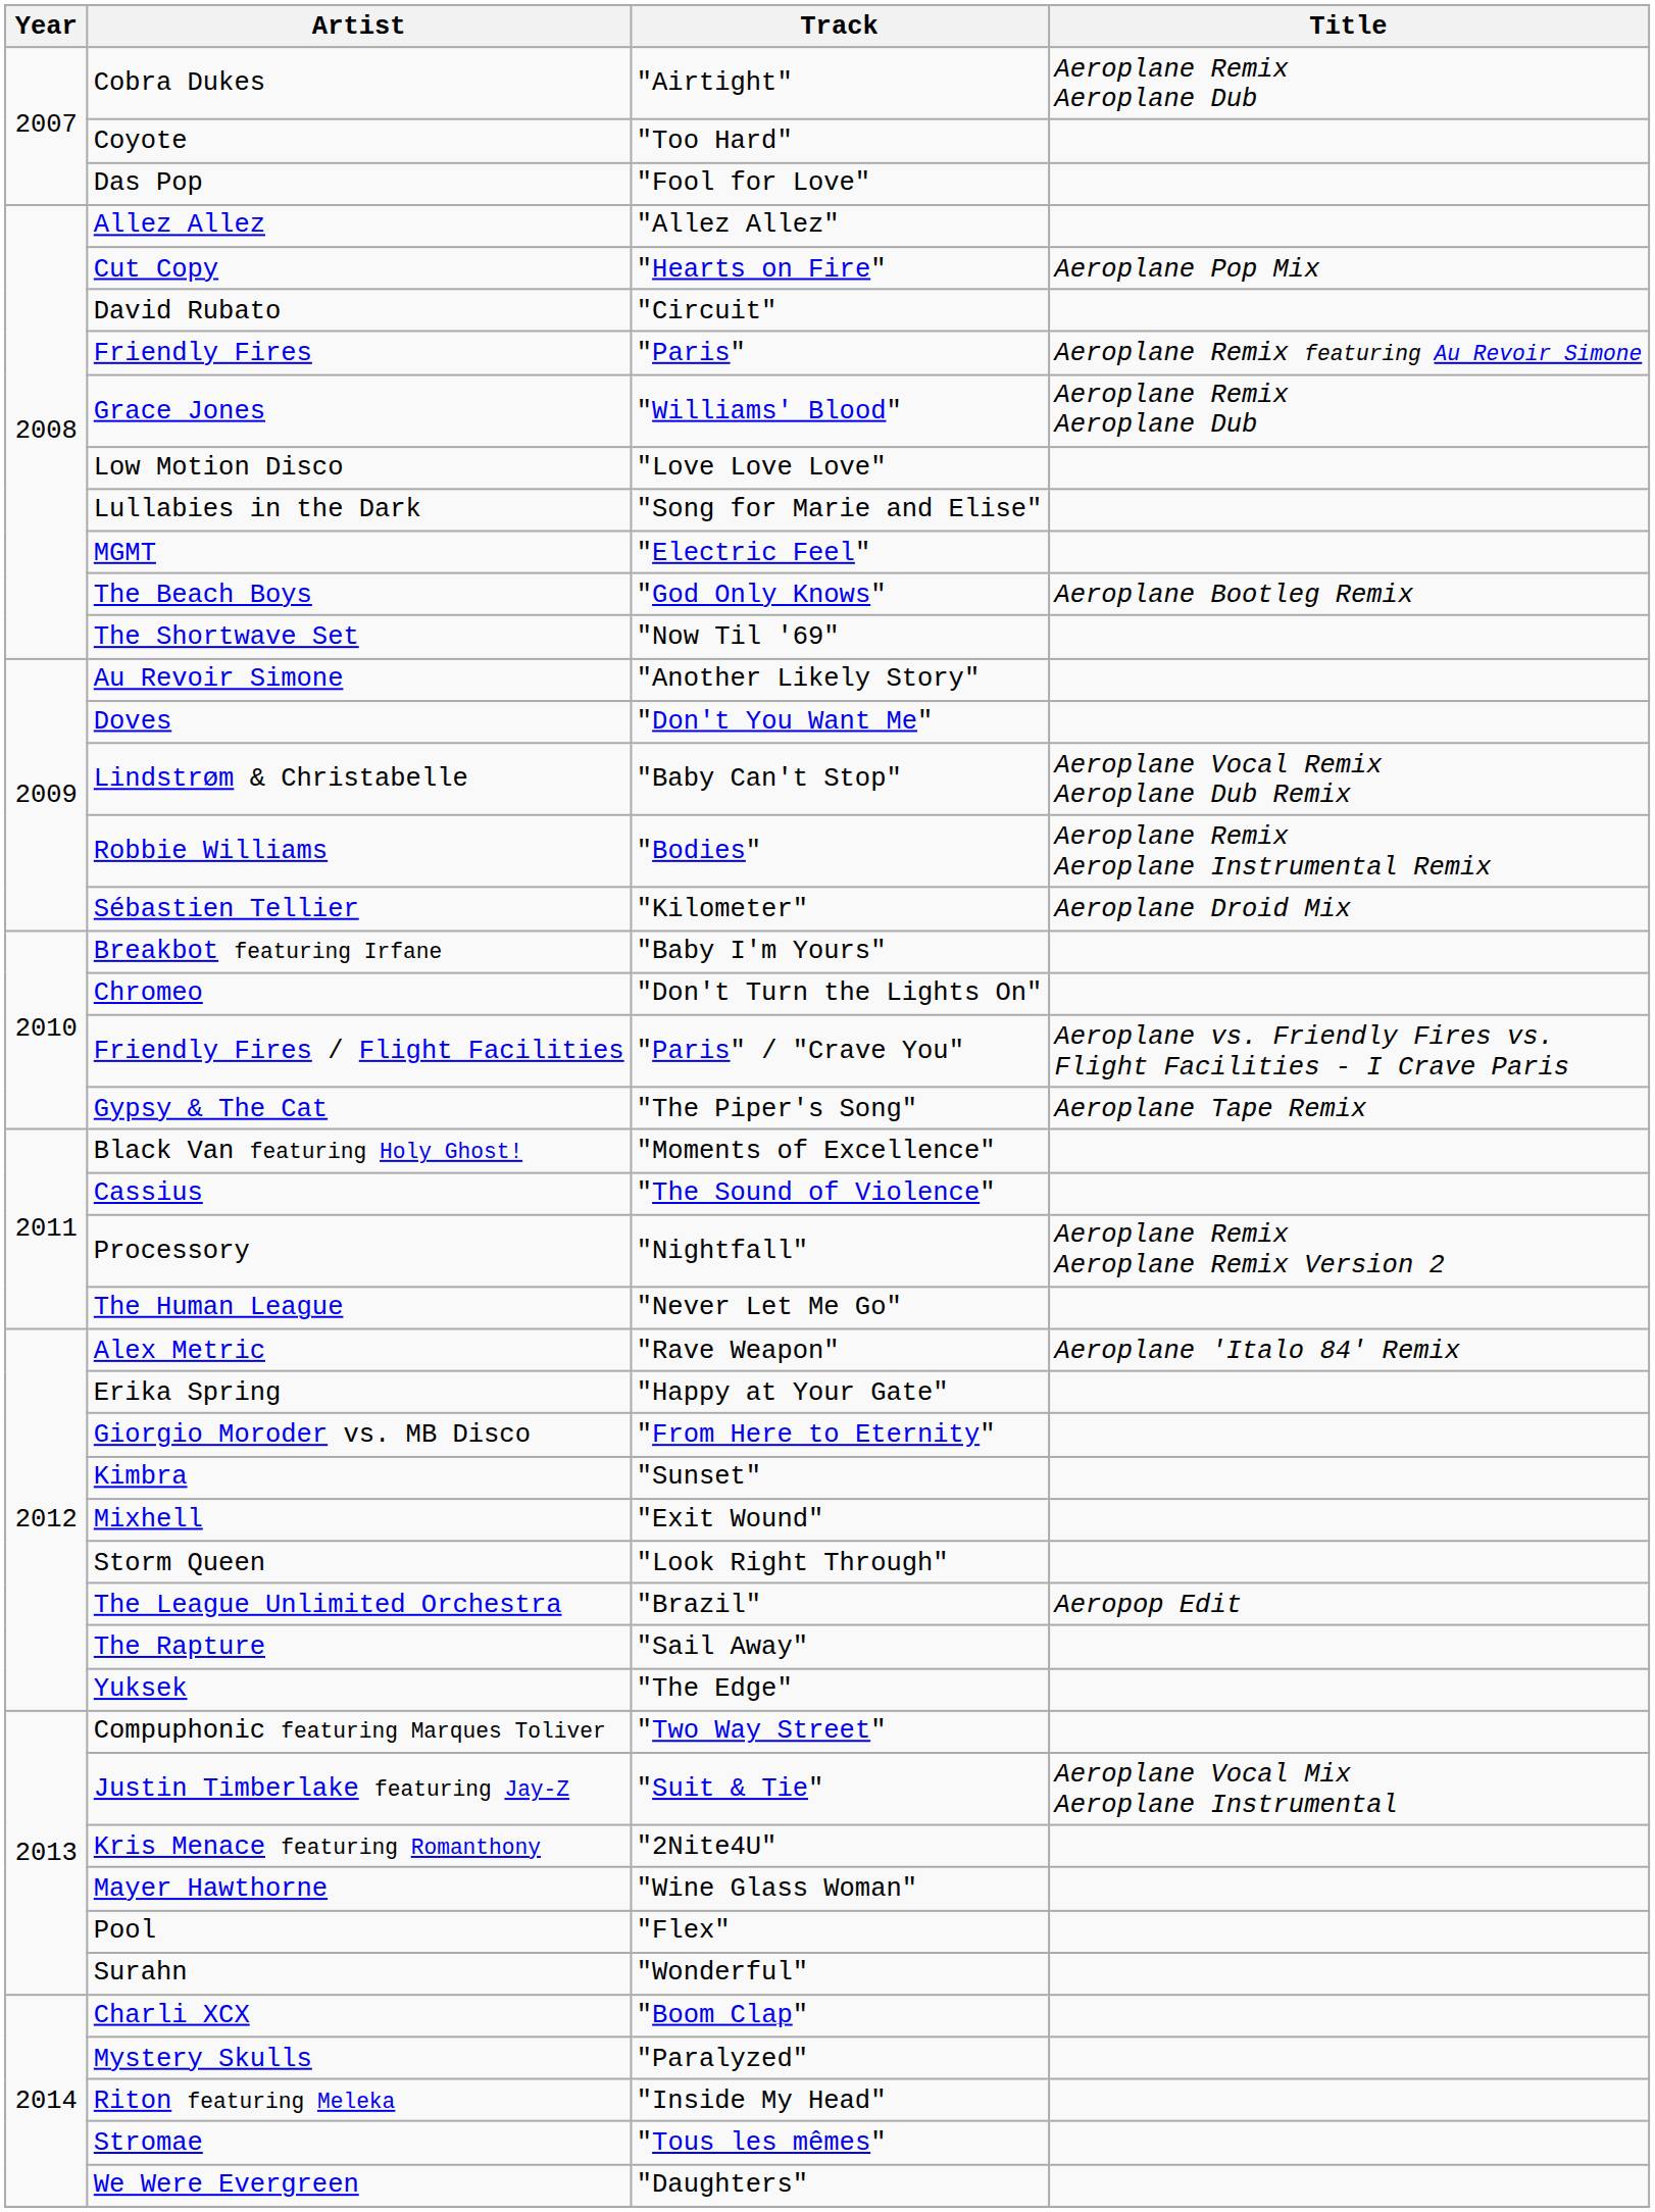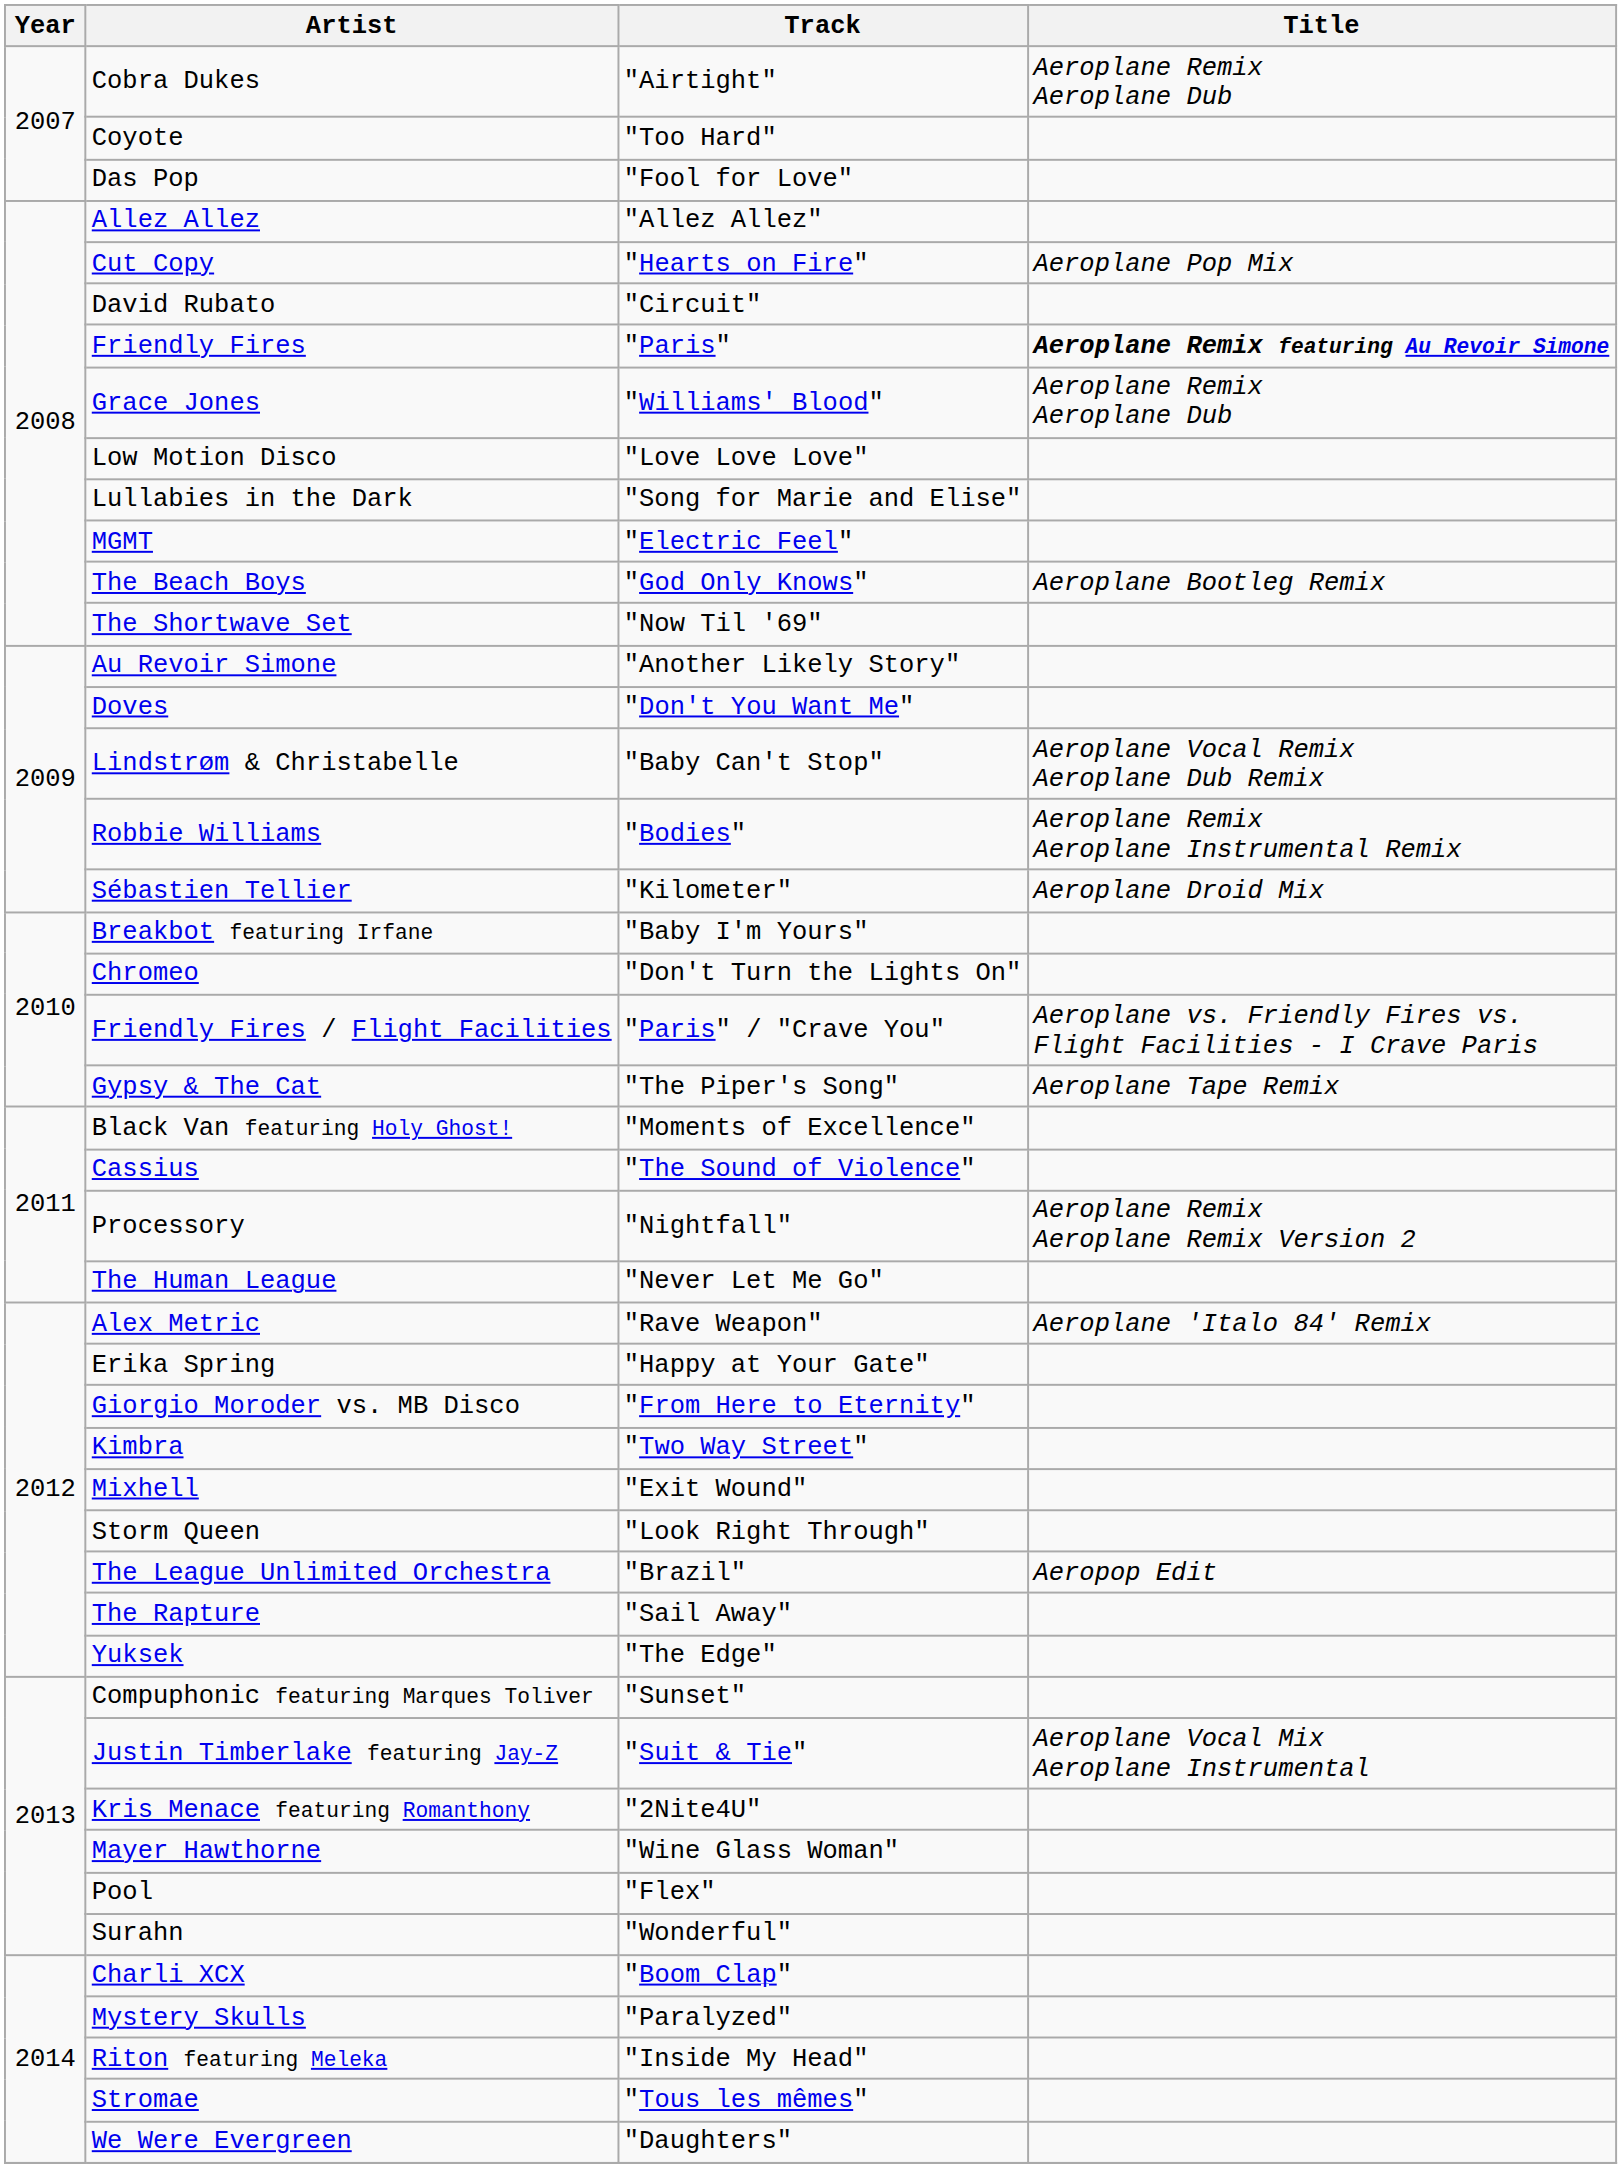 <table class="wikitable">
 <tr>
 <th style="text-align:center; width:35px;">Year</th>
 <th>Artist</th>
 <th>Track</th>
 <th>Title</th>
 </tr>
 <tr>
 <td style="text-align:center;" rowspan="3">2007</td>
 <td>Cobra Dukes</td>
 <td>"Airtight"</td>
 <td><em>Aeroplane Remix</em><br><em>Aeroplane Dub</em></td>
 </tr>
 <tr>
 <td>Coyote</td>
 <td>"Too Hard"</td>
 <td></td>
 </tr>
 <tr>
 <td>Das Pop</td>
 <td>"Fool for Love"</td>
 <td></td>
 </tr>
 <tr>
 <td style="text-align:center;" rowspan="10">2008</td>
 <td><a href='#'>Allez Allez</a></td>
 <td>"Allez Allez"</td>
 <td></td>
 </tr>
 <tr>
 <td><a href='#'>Cut Copy</a></td>
 <td>"<a href='#'>Hearts on Fire</a>"</td>
 <td><em>Aeroplane Pop Mix</em></td>
 </tr>
 <tr>
 <td>David Rubato</td>
 <td>"Circuit"</td>
 <td></td>
 </tr>
 <tr>
 <td><a href='#'>Friendly Fires</a></td>
 <td>"<a href='#'>Paris</a>"</td>
-<td><em>Aeroplane Remix <small>featuring <a href='#'>Au Revoir Simone</a></small></em></td>
+<td><strong><em>Aeroplane Remix <small>featuring <a href='#'>Au Revoir Simone</a></small></em></strong></td>
 </tr>
 <tr>
 <td><a href='#'>Grace Jones</a></td>
 <td>"<a href='#'>Williams' Blood</a>"</td>
 <td><em>Aeroplane Remix</em><br><em>Aeroplane Dub</em></td>
 </tr>
 <tr>
 <td>Low Motion Disco</td>
 <td>"Love Love Love"</td>
 <td></td>
 </tr>
 <tr>
 <td>Lullabies in the Dark</td>
 <td>"Song for Marie and Elise"</td>
 <td></td>
 </tr>
 <tr>
 <td><a href='#'>MGMT</a></td>
 <td>"<a href='#'>Electric Feel</a>"</td>
 <td></td>
 </tr>
 <tr>
 <td><a href='#'>The Beach Boys</a></td>
 <td>"<a href='#'>God Only Knows</a>"</td>
 <td><em>Aeroplane Bootleg Remix</em></td>
 </tr>
 <tr>
 <td><a href='#'>The Shortwave Set</a></td>
 <td>"Now Til '69"</td>
 <td></td>
 </tr>
 <tr>
 <td style="text-align:center;" rowspan="5">2009</td>
 <td><a href='#'>Au Revoir Simone</a></td>
 <td>"Another Likely Story"</td>
 <td></td>
 </tr>
 <tr>
 <td><a href='#'>Doves</a></td>
 <td>"<a href='#'>Don't You Want Me</a>"</td>
 <td></td>
 </tr>
 <tr>
 <td><a href='#'>Lindstrøm</a> & Christabelle</td>
 <td>"Baby Can't Stop"</td>
 <td><em>Aeroplane Vocal Remix</em><br><em>Aeroplane Dub Remix</em></td>
 </tr>
 <tr>
 <td><a href='#'>Robbie Williams</a></td>
 <td>"<a href='#'>Bodies</a>"</td>
 <td><em>Aeroplane Remix</em><br><em>Aeroplane Instrumental Remix</em></td>
 </tr>
 <tr>
 <td><a href='#'>Sébastien Tellier</a></td>
 <td>"Kilometer"</td>
 <td><em>Aeroplane Droid Mix</em></td>
 </tr>
 <tr>
 <td style="text-align:center;" rowspan="4">2010</td>
 <td><a href='#'>Breakbot</a> <small>featuring Irfane</small></td>
 <td>"Baby I'm Yours"</td>
 <td></td>
 </tr>
 <tr>
 <td><a href='#'>Chromeo</a></td>
 <td>"Don't Turn the Lights On"</td>
 <td></td>
 </tr>
 <tr>
 <td><a href='#'>Friendly Fires</a> / <a href='#'>Flight Facilities</a></td>
 <td>"<a href='#'>Paris</a>" / "Crave You"</td>
 <td><em>Aeroplane vs. Friendly Fires vs.<br>Flight Facilities - I Crave Paris</em></td>
 </tr>
 <tr>
 <td><a href='#'>Gypsy & The Cat</a></td>
 <td>"The Piper's Song"</td>
 <td><em>Aeroplane Tape Remix</em></td>
 </tr>
 <tr>
 <td style="text-align:center;" rowspan="4">2011</td>
 <td>Black Van <small>featuring <a href='#'>Holy Ghost!</a></small></td>
 <td>"Moments of Excellence"</td>
 <td></td>
 </tr>
 <tr>
 <td><a href='#'>Cassius</a></td>
 <td>"<a href='#'>The Sound of Violence</a>"</td>
 <td></td>
 </tr>
 <tr>
 <td>Processory</td>
 <td>"Nightfall"</td>
 <td><em>Aeroplane Remix</em><br><em>Aeroplane Remix Version 2</em></td>
 </tr>
 <tr>
 <td><a href='#'>The Human League</a></td>
 <td>"Never Let Me Go"</td>
 <td></td>
 </tr>
 <tr>
 <td style="text-align:center;" rowspan="9">2012</td>
 <td><a href='#'>Alex Metric</a></td>
 <td>"Rave Weapon"</td>
 <td><em>Aeroplane 'Italo 84' Remix</em></td>
 </tr>
 <tr>
 <td>Erika Spring</td>
 <td>"Happy at Your Gate"</td>
 <td></td>
 </tr>
 <tr>
 <td><a href='#'>Giorgio Moroder</a> vs. MB Disco</td>
 <td>"<a href='#'>From Here to Eternity</a>"</td>
 <td></td>
 </tr>
 <tr>
 <td><a href='#'>Kimbra</a></td>
-<td>"Sunset"</td>
+<td>"<a href='#'>Two Way Street</a>"</td>
 <td></td>
 </tr>
 <tr>
 <td><a href='#'>Mixhell</a></td>
 <td>"Exit Wound"</td>
 <td></td>
 </tr>
 <tr>
 <td>Storm Queen</td>
 <td>"Look Right Through"</td>
 <td></td>
 </tr>
 <tr>
 <td><a href='#'>The League Unlimited Orchestra</a></td>
 <td>"Brazil"</td>
 <td><em>Aeropop Edit</em></td>
 </tr>
 <tr>
 <td><a href='#'>The Rapture</a></td>
 <td>"Sail Away"</td>
 <td></td>
 </tr>
 <tr>
 <td><a href='#'>Yuksek</a></td>
 <td>"The Edge"</td>
 <td></td>
 </tr>
 <tr>
 <td style="text-align:center;" rowspan="6">2013</td>
 <td>Compuphonic <small>featuring Marques Toliver</small></td>
-<td>"<a href='#'>Two Way Street</a>"</td>
+<td>"Sunset"</td>
 <td></td>
 </tr>
 <tr>
 <td><a href='#'>Justin Timberlake</a> <small>featuring <a href='#'>Jay-Z</a></small></td>
 <td>"<a href='#'>Suit & Tie</a>"</td>
 <td><em>Aeroplane Vocal Mix</em><br><em>Aeroplane Instrumental</em></td>
 </tr>
 <tr>
 <td><a href='#'>Kris Menace</a> <small>featuring <a href='#'>Romanthony</a></small></td>
 <td>"2Nite4U"</td>
 <td></td>
 </tr>
 <tr>
 <td><a href='#'>Mayer Hawthorne</a></td>
 <td>"Wine Glass Woman"</td>
 <td></td>
 </tr>
 <tr>
 <td>Pool</td>
 <td>"Flex"</td>
 <td></td>
 </tr>
 <tr>
 <td>Surahn</td>
 <td>"Wonderful"</td>
 <td></td>
 </tr>
 <tr>
 <td style="text-align:center;" rowspan="5">2014</td>
 <td><a href='#'>Charli XCX</a></td>
 <td>"<a href='#'>Boom Clap</a>"</td>
 <td></td>
 </tr>
 <tr>
 <td><a href='#'>Mystery Skulls</a></td>
 <td>"Paralyzed"</td>
 <td></td>
 </tr>
 <tr>
 <td><a href='#'>Riton</a> <small>featuring <a href='#'>Meleka</a></small></td>
 <td>"Inside My Head"</td>
 <td></td>
 </tr>
 <tr>
 <td><a href='#'>Stromae</a></td>
 <td>"<a href='#'>Tous les mêmes</a>"</td>
 <td></td>
 </tr>
 <tr>
 <td><a href='#'>We Were Evergreen</a></td>
 <td>"Daughters"</td>
 <td></td>
 </tr>
 <tr>
 </tr>
 </table>
